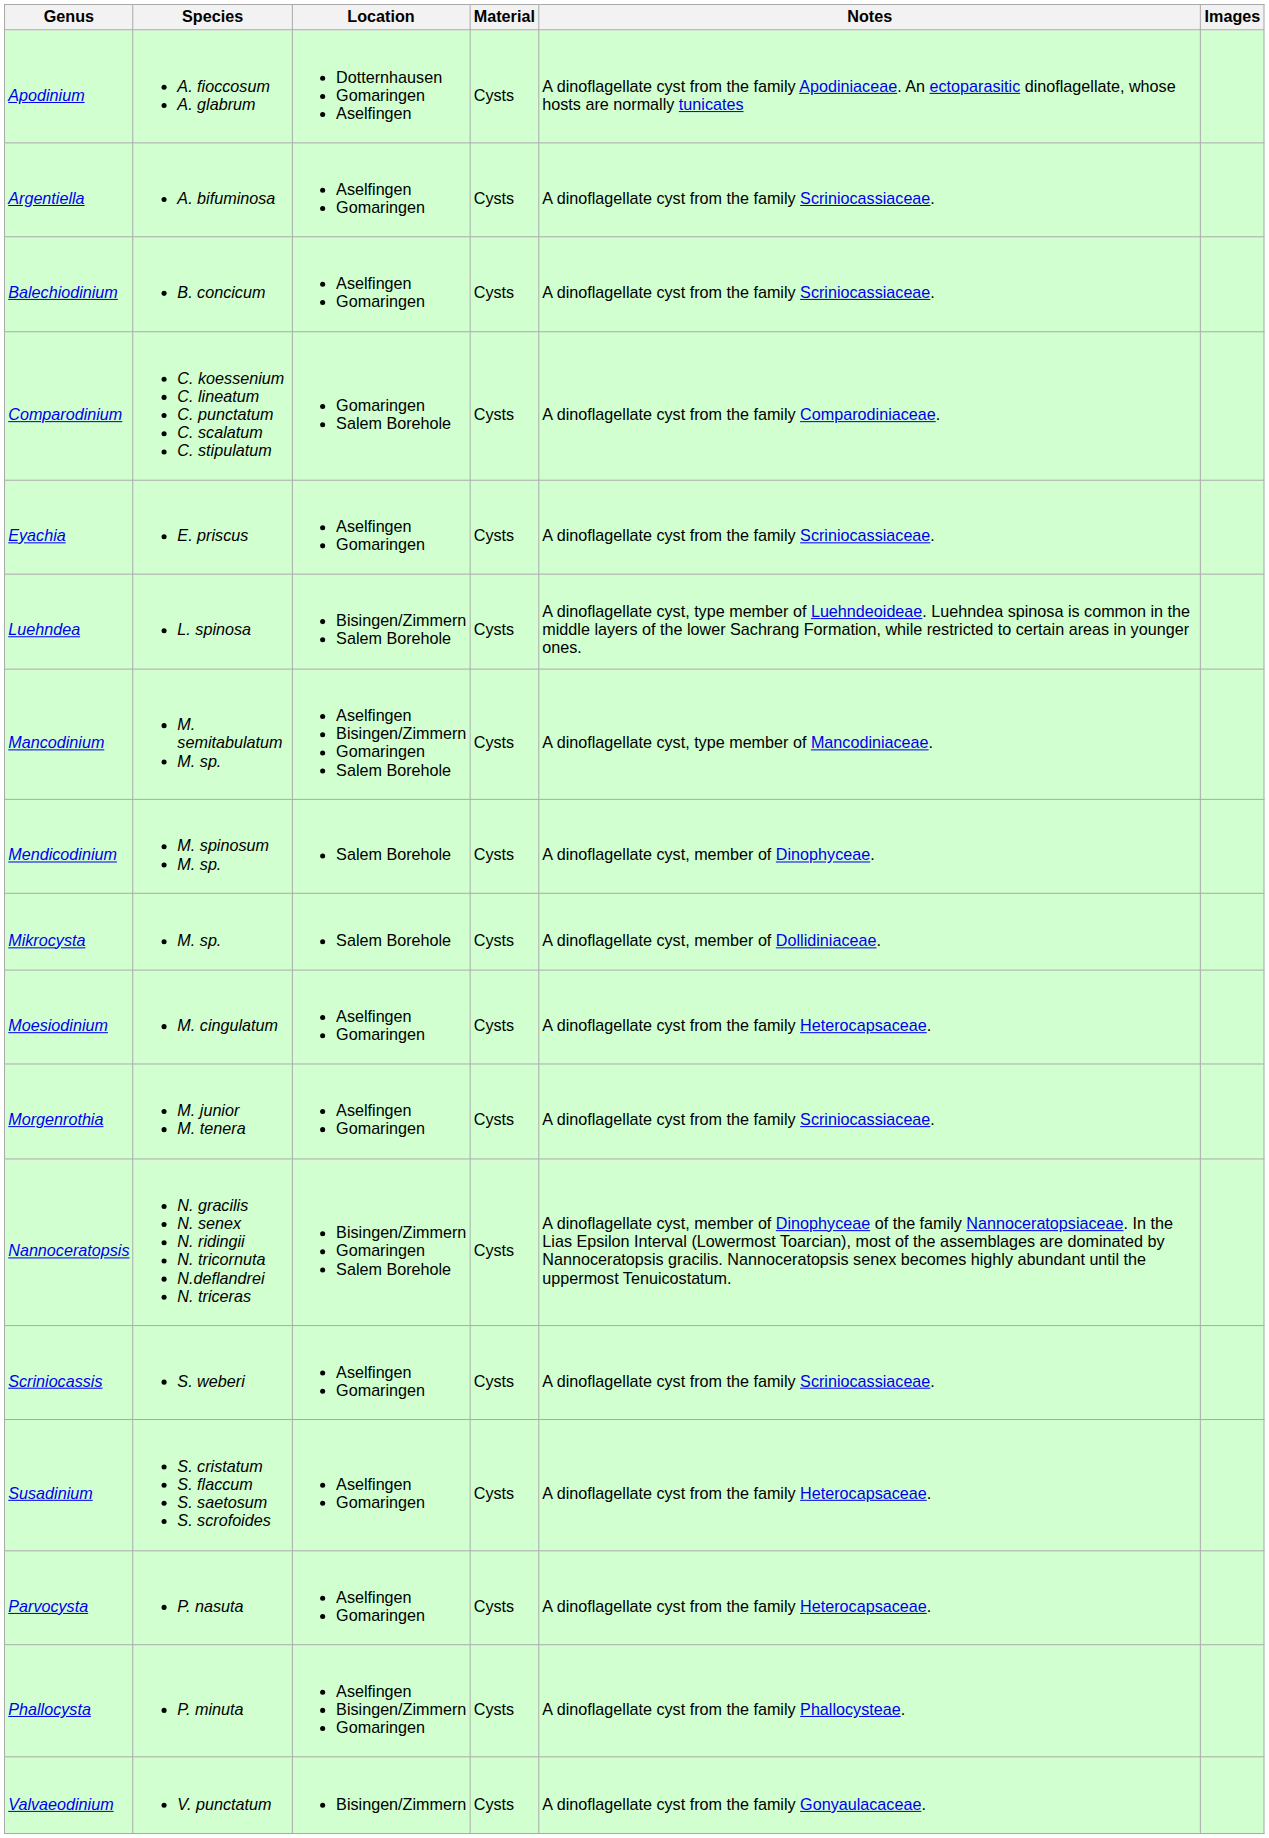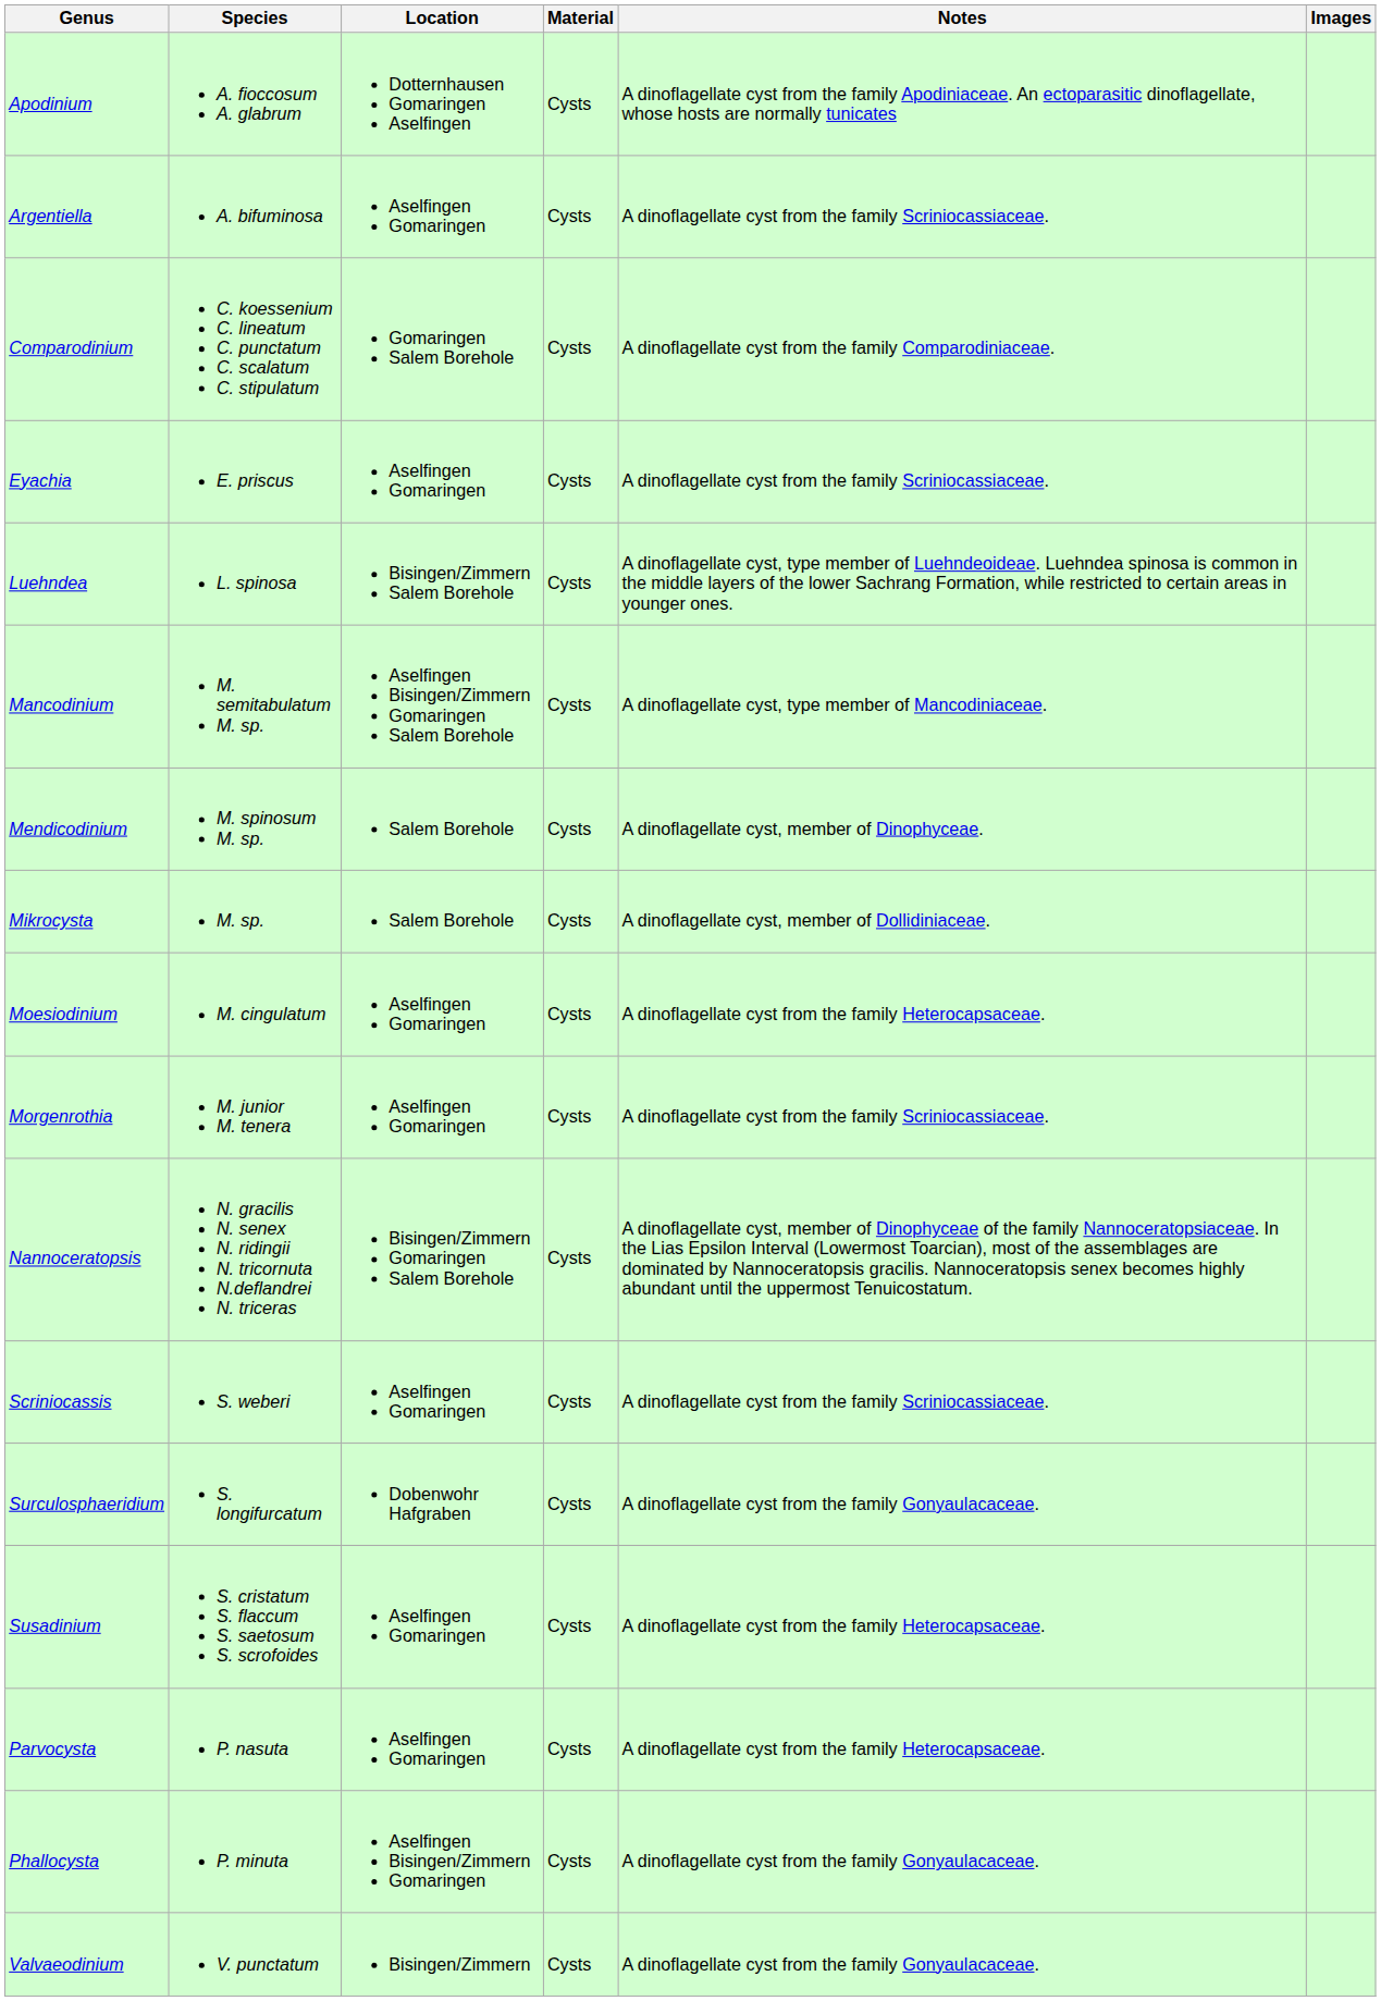 <table class="wikitable sortable">
 <tr>
 <th>Genus</th>
 <th>Species</th>
 <th>Location</th>
 <th>Material</th>
 <th>Notes</th>
 <th>Images</th>
 </tr>
 <tr>
 <td style="background:#D1FFCF;"><br><em><a href='#'>Apodinium</a></em></td>
 <td style="background:#D1FFCF;"><br><ul><li><em>A. fioccosum</em></li><li><em>A. glabrum</em></li></ul></td>
 <td style="background:#D1FFCF;"><br><ul><li>Dotternhausen</li><li>Gomaringen</li><li>Aselfingen</li></ul></td>
 <td style="background:#D1FFCF;"><br>Cysts</td>
 <td style="background:#D1FFCF;"><br>A dinoflagellate cyst from the family <a href='#'>Apodiniaceae</a>. An <a href='#'>ectoparasitic</a> dinoflagellate, whose hosts are normally <a href='#'>tunicates</a></td>
 <td style="background:#D1FFCF;"></td>
 </tr>
 <tr>
 <td style="background:#D1FFCF;"><br><em><a href='#'>Argentiella</a></em></td>
 <td style="background:#D1FFCF;"><br><ul><li><em>A. bifuminosa</em></li></ul></td>
-<td style="background:#D1FFCF;"><br><ul><li>Aselfingen</li><li>Gomaringen</li></ul></td>
-<td style="background:#D1FFCF;"><br>Cysts</td>
-<td style="background:#D1FFCF;"><br>A dinoflagellate cyst from the family <a href='#'>Scriniocassiaceae</a>.</td>
-<td style="background:#D1FFCF;"></td>
-</tr>
-<tr>
-<td style="background:#D1FFCF;"><br><em><a href='#'>Balechiodinium</a></em></td>
-<td style="background:#D1FFCF;"><br><ul><li><em>B. concicum</em></li></ul></td>
 <td style="background:#D1FFCF;"><br><ul><li>Aselfingen</li><li>Gomaringen</li></ul></td>
 <td style="background:#D1FFCF;"><br>Cysts</td>
 <td style="background:#D1FFCF;"><br>A dinoflagellate cyst from the family <a href='#'>Scriniocassiaceae</a>.</td>
 <td style="background:#D1FFCF;"></td>
 </tr>
 <tr>
 <td style="background:#D1FFCF;"><br><em><a href='#'>Comparodinium</a></em></td>
 <td style="background:#D1FFCF;"><br><ul><li><em>C. koessenium</em></li><li><em>C. lineatum</em></li><li><em>C. punctatum </em></li><li><em>C. scalatum</em></li><li><em>C. stipulatum</em></li></ul></td>
 <td style="background:#D1FFCF;"><br><ul><li>Gomaringen</li><li>Salem Borehole</li></ul></td>
 <td style="background:#D1FFCF;"><br>Cysts</td>
 <td style="background:#D1FFCF;"><br>A dinoflagellate cyst from the family <a href='#'>Comparodiniaceae</a>.</td>
 <td style="background:#D1FFCF;"></td>
 </tr>
 <tr>
 <td style="background:#D1FFCF;"><br><em><a href='#'>Eyachia</a></em></td>
 <td style="background:#D1FFCF;"><br><ul><li><em>E. priscus</em></li></ul></td>
 <td style="background:#D1FFCF;"><br><ul><li>Aselfingen</li><li>Gomaringen</li></ul></td>
 <td style="background:#D1FFCF;"><br>Cysts</td>
 <td style="background:#D1FFCF;"><br>A dinoflagellate cyst from the family <a href='#'>Scriniocassiaceae</a>.</td>
 <td style="background:#D1FFCF;"></td>
 </tr>
 <tr>
 <td style="background:#D1FFCF;"><br><em><a href='#'>Luehndea</a></em></td>
 <td style="background:#D1FFCF;"><br><ul><li><em>L. spinosa</em></li></ul></td>
 <td style="background:#D1FFCF;"><br><ul><li>Bisingen/Zimmern</li><li>Salem Borehole</li></ul></td>
 <td style="background:#D1FFCF;"><br>Cysts</td>
 <td style="background:#D1FFCF;"><br>A dinoflagellate cyst, type member of <a href='#'>Luehndeoideae</a>. Luehndea spinosa is common in the middle layers of the lower Sachrang Formation, while restricted to certain areas in younger ones.</td>
 <td style="background:#D1FFCF;"></td>
 </tr>
 <tr>
 <td style="background:#D1FFCF;"><br><em><a href='#'>Mancodinium</a></em></td>
 <td style="background:#D1FFCF;"><br><ul><li><em>M. semitabulatum</em></li><li><em>M. sp.</em></li></ul></td>
 <td style="background:#D1FFCF;"><br><ul><li>Aselfingen</li><li>Bisingen/Zimmern</li><li>Gomaringen</li><li>Salem Borehole</li></ul></td>
 <td style="background:#D1FFCF;"><br>Cysts</td>
 <td style="background:#D1FFCF;"><br>A dinoflagellate cyst, type member of <a href='#'>Mancodiniaceae</a>.</td>
 <td style="background:#D1FFCF;"></td>
 </tr>
 <tr>
 <td style="background:#D1FFCF;"><br><em><a href='#'>Mendicodinium</a></em></td>
 <td style="background:#D1FFCF;"><br><ul><li><em>M. spinosum</em></li><li><em>M. sp.</em></li></ul></td>
 <td style="background:#D1FFCF;"><br><ul><li>Salem Borehole</li></ul></td>
 <td style="background:#D1FFCF;"><br>Cysts</td>
 <td style="background:#D1FFCF;"><br>A dinoflagellate cyst, member of <a href='#'>Dinophyceae</a>.</td>
 <td style="background:#D1FFCF;"></td>
 </tr>
 <tr>
 <td style="background:#D1FFCF;"><br><em><a href='#'>Mikrocysta</a></em></td>
 <td style="background:#D1FFCF;"><br><ul><li><em>M. sp.</em></li></ul></td>
 <td style="background:#D1FFCF;"><br><ul><li>Salem Borehole</li></ul></td>
 <td style="background:#D1FFCF;"><br>Cysts</td>
 <td style="background:#D1FFCF;"><br>A dinoflagellate cyst, member of <a href='#'>Dollidiniaceae</a>.</td>
 <td style="background:#D1FFCF;"></td>
 </tr>
 <tr>
 <td style="background:#D1FFCF;"><br><em><a href='#'>Moesiodinium</a></em></td>
 <td style="background:#D1FFCF;"><br><ul><li><em>M. cingulatum</em></li></ul></td>
 <td style="background:#D1FFCF;"><br><ul><li>Aselfingen</li><li>Gomaringen</li></ul></td>
 <td style="background:#D1FFCF;"><br>Cysts</td>
 <td style="background:#D1FFCF;"><br>A dinoflagellate cyst from the family <a href='#'>Heterocapsaceae</a>.</td>
 <td style="background:#D1FFCF;"></td>
 </tr>
 <tr>
 <td style="background:#D1FFCF;"><br><em><a href='#'>Morgenrothia</a></em></td>
 <td style="background:#D1FFCF;"><br><ul><li><em>M. junior</em></li><li><em>M. tenera</em></li></ul></td>
 <td style="background:#D1FFCF;"><br><ul><li>Aselfingen</li><li>Gomaringen</li></ul></td>
 <td style="background:#D1FFCF;"><br>Cysts</td>
 <td style="background:#D1FFCF;"><br>A dinoflagellate cyst from the family <a href='#'>Scriniocassiaceae</a>.</td>
 <td style="background:#D1FFCF;"></td>
 </tr>
 <tr>
 <td style="background:#D1FFCF;"><br><em><a href='#'>Nannoceratopsis</a></em></td>
 <td style="background:#D1FFCF;"><br><ul><li><em>N. gracilis</em></li><li><em>N. senex</em></li><li><em>N. ridingii</em></li><li><em>N. tricornuta</em></li><li><em>N.deflandrei</em></li><li><em>N. triceras</em></li></ul></td>
 <td style="background:#D1FFCF;"><br><ul><li>Bisingen/Zimmern</li><li>Gomaringen</li><li>Salem Borehole</li></ul></td>
 <td style="background:#D1FFCF;"><br>Cysts</td>
 <td style="background:#D1FFCF;"><br>A dinoflagellate cyst, member of <a href='#'>Dinophyceae</a> of the family <a href='#'>Nannoceratopsiaceae</a>. In the Lias Epsilon Interval (Lowermost Toarcian), most of the assemblages are dominated by Nannoceratopsis gracilis. Nannoceratopsis senex becomes highly abundant until the uppermost Tenuicostatum.</td>
 <td style="background:#D1FFCF;"></td>
 </tr>
 <tr>
 <td style="background:#D1FFCF;"><br><em><a href='#'>Scriniocassis</a></em></td>
 <td style="background:#D1FFCF;"><br><ul><li><em>S. weberi</em></li></ul></td>
 <td style="background:#D1FFCF;"><br><ul><li>Aselfingen</li><li>Gomaringen</li></ul></td>
 <td style="background:#D1FFCF;"><br>Cysts</td>
 <td style="background:#D1FFCF;"><br>A dinoflagellate cyst from the family <a href='#'>Scriniocassiaceae</a>.</td>
 <td style="background:#D1FFCF;"></td>
 </tr>
 <tr>
+<td style="background:#D1FFCF;"><br><em><a href='#'>Surculosphaeridium</a></em></td>
+<td style="background:#D1FFCF;"><br><ul><li><em>S. longifurcatum</em></li></ul></td>
+<td style="background:#D1FFCF;"><br><ul><li>Dobenwohr Hafgraben</li></ul></td>
+<td style="background:#D1FFCF;"><br>Cysts</td>
+<td style="background:#D1FFCF;"><br>A dinoflagellate cyst from the family <a href='#'>Gonyaulacaceae</a>.</td>
+<td style="background:#D1FFCF;"></td>
+</tr>
+<tr>
 <td style="background:#D1FFCF;"><br><em><a href='#'>Susadinium</a></em></td>
 <td style="background:#D1FFCF;"><br><ul><li><em>S. cristatum</em></li><li><em>S. flaccum</em></li><li><em>S. saetosum</em></li><li><em>S. scrofoides</em></li></ul></td>
 <td style="background:#D1FFCF;"><br><ul><li>Aselfingen</li><li>Gomaringen</li></ul></td>
 <td style="background:#D1FFCF;"><br>Cysts</td>
 <td style="background:#D1FFCF;"><br>A dinoflagellate cyst from the family <a href='#'>Heterocapsaceae</a>.</td>
 <td style="background:#D1FFCF;"></td>
 </tr>
 <tr>
 <td style="background:#D1FFCF;"><br><em><a href='#'>Parvocysta</a></em></td>
 <td style="background:#D1FFCF;"><br><ul><li><em>P. nasuta</em></li></ul></td>
 <td style="background:#D1FFCF;"><br><ul><li>Aselfingen</li><li>Gomaringen</li></ul></td>
 <td style="background:#D1FFCF;"><br>Cysts</td>
 <td style="background:#D1FFCF;"><br>A dinoflagellate cyst from the family <a href='#'>Heterocapsaceae</a>.</td>
 <td style="background:#D1FFCF;"></td>
 </tr>
 <tr>
 <td style="background:#D1FFCF;"><br><em><a href='#'>Phallocysta</a></em></td>
 <td style="background:#D1FFCF;"><br><ul><li><em>P. minuta</em></li></ul></td>
 <td style="background:#D1FFCF;"><br><ul><li>Aselfingen</li><li>Bisingen/Zimmern</li><li>Gomaringen</li></ul></td>
 <td style="background:#D1FFCF;"><br>Cysts</td>
-<td style="background:#D1FFCF;"><br>A dinoflagellate cyst from the family <a href='#'>Phallocysteae</a>.</td>
+<td style="background:#D1FFCF;"><br>A dinoflagellate cyst from the family <a href='#'>Gonyaulacaceae</a>.</td>
 <td style="background:#D1FFCF;"></td>
 </tr>
 <tr>
 <td style="background:#D1FFCF;"><br><em><a href='#'>Valvaeodinium</a></em></td>
 <td style="background:#D1FFCF;"><br><ul><li><em>V. punctatum</em></li></ul></td>
 <td style="background:#D1FFCF;"><br><ul><li>Bisingen/Zimmern</li></ul></td>
 <td style="background:#D1FFCF;"><br>Cysts</td>
 <td style="background:#D1FFCF;"><br>A dinoflagellate cyst from the family <a href='#'>Gonyaulacaceae</a>.</td>
 <td style="background:#D1FFCF;"></td>
 </tr>
 <tr>
 </tr>
 </table>
